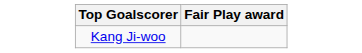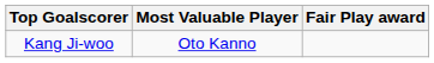 <table class="wikitable" style="text-align: center; margin: 0 auto;">
 <tr>
 <th>Top Goalscorer</th>
+<th>Most Valuable Player</th>
 <th>Fair Play award</th>
 </tr>
 <tr>
 <td> <a href='#'>Kang Ji-woo</a></td>
+<td> <a href='#'>Oto Kanno</a></td>
 <td></td>
 </tr>
 </table>
